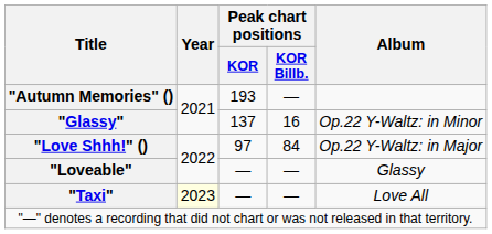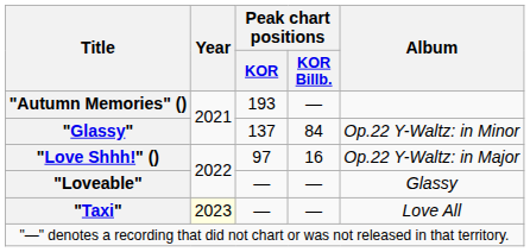 <table class="wikitable plainrowheaders" style="text-align:center">
 <tr>
 <th scope="col" rowspan="2">Title</th>
 <th scope="col" rowspan="2">Year</th>
 <th scope="col" colspan="2">Peak chart positions</th>
 <th scope="col" rowspan="2">Album</th>
 </tr>
 <tr>
 <th scope="col" style="font-size:90%; width:3em"><a href='#'>KOR</a><br></th>
 <th scope="col" style="font-size:90%; width:3em"><a href='#'>KOR<br>Billb.</a><br></th>
 </tr>
 <tr>
 <th scope="row">"Autumn Memories" ()<br></th>
 <td rowspan="2">2021</td>
 <td>193</td>
 <td>—</td>
 <td></td>
 </tr>
 <tr>
 <th scope="row">"<a href='#'>Glassy</a>"</th>
 <td>137</td>
-<td>16</td>
+<td>84</td>
 <td><em>Op.22 Y-Waltz: in Minor</em></td>
 </tr>
 <tr>
 <th scope="row">"<a href='#'>Love Shhh!</a>"  ()</th>
 <td rowspan="2">2022</td>
 <td>97</td>
-<td>84</td>
+<td>16</td>
 <td><em>Op.22 Y-Waltz: in Major</em></td>
 </tr>
 <tr>
 <th scope="row">"Loveable"</th>
 <td>—</td>
 <td>—</td>
 <td><em>Glassy</em></td>
 </tr>
 <tr>
 <th scope="row">"<a href='#'>Taxi</a>"</th>
 <td style="background: lightyellow;">2023</td>
 <td>—</td>
 <td>—</td>
 <td><em>Love All</em></td>
 </tr>
 <tr>
 <td colspan="6" style="font-size:85%">"—" denotes a recording that did not chart or was not released in that territory.</td>
 </tr>
 </table>
